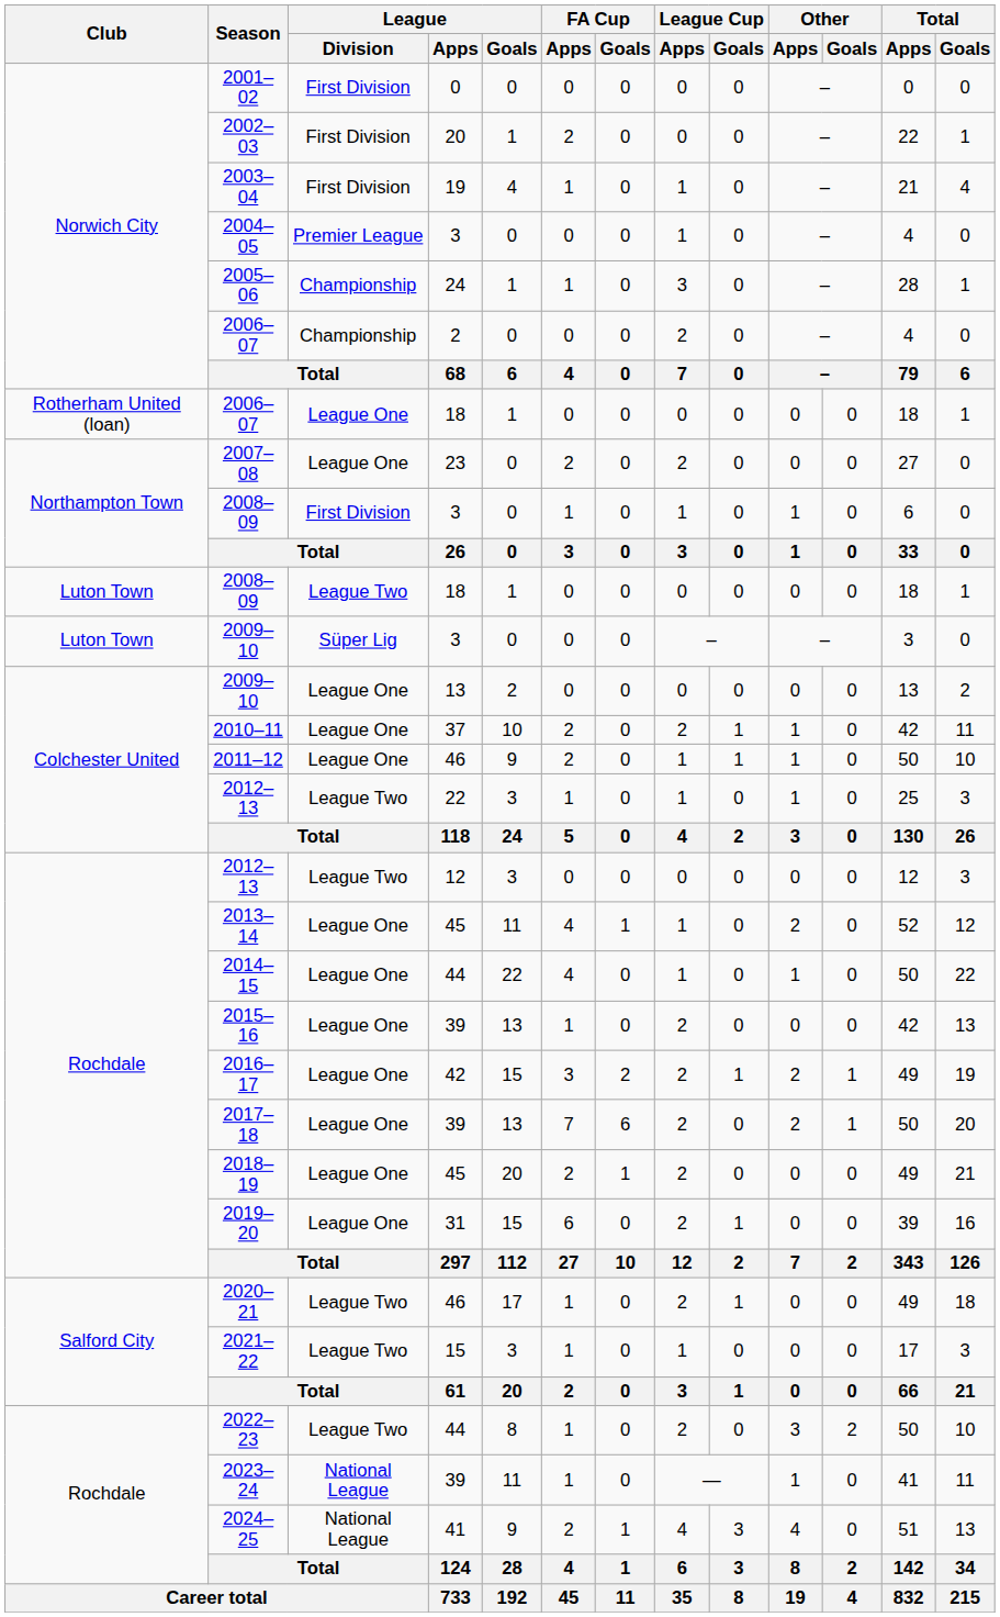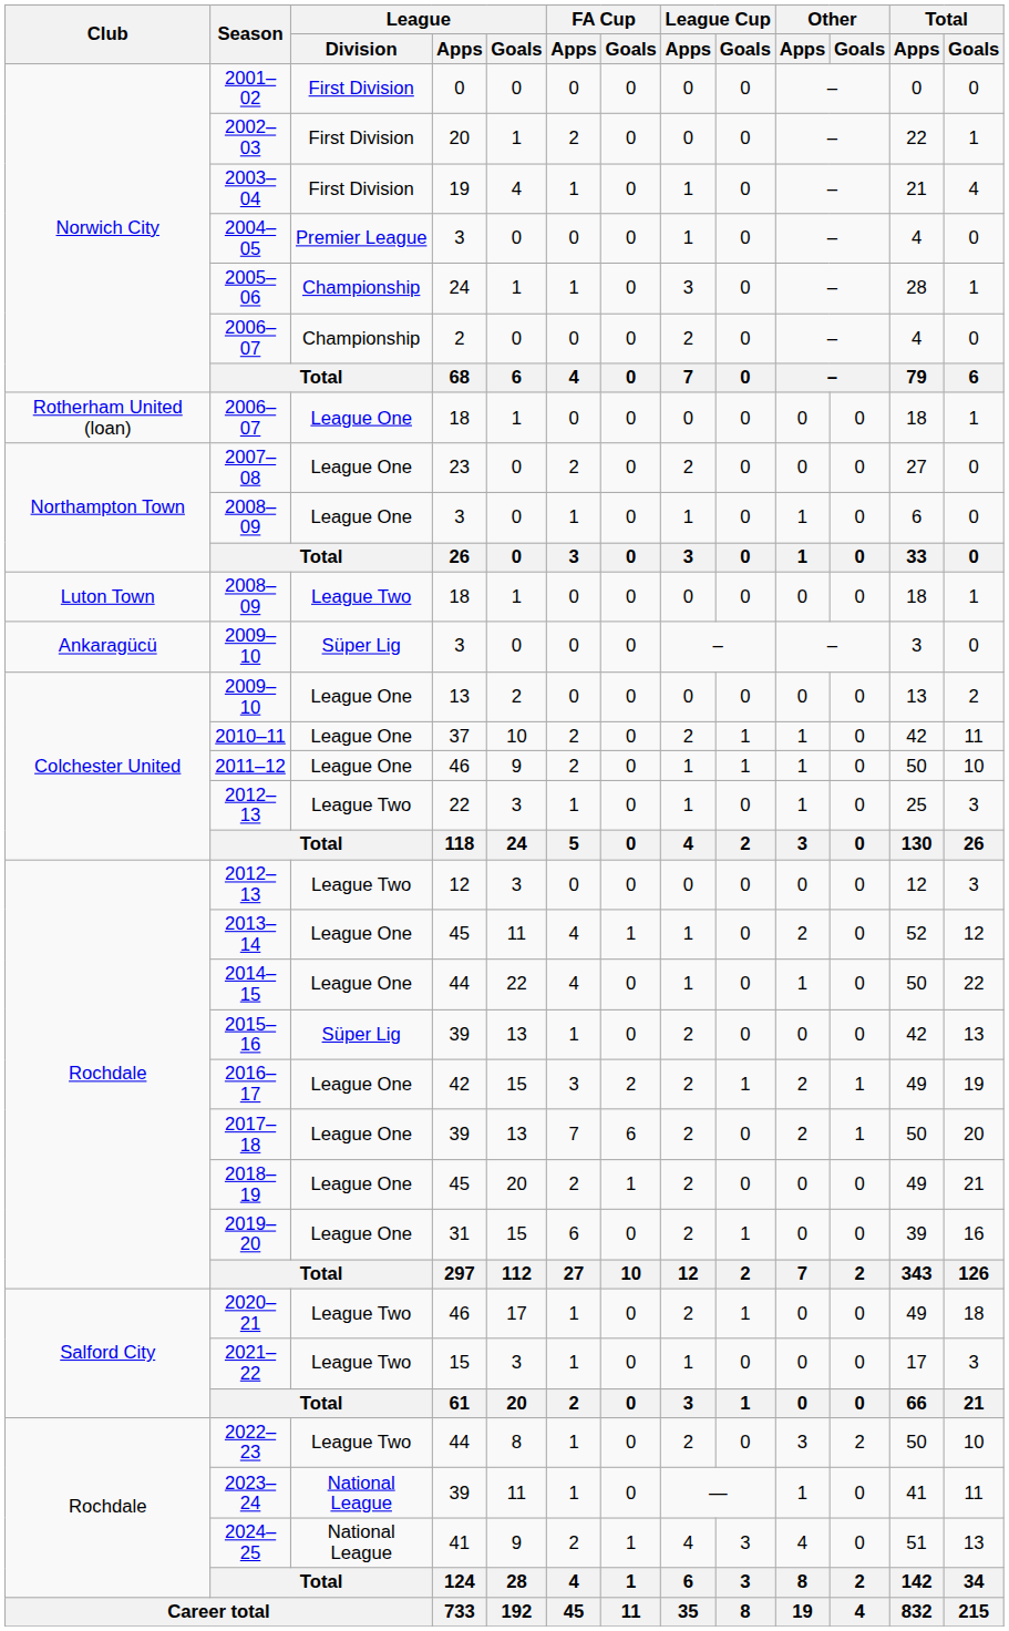 <table class="wikitable" style="text-align: center">
 <tr>
 <th rowspan="2">Club</th>
 <th rowspan="2">Season</th>
 <th colspan="3">League</th>
 <th colspan="2">FA Cup</th>
 <th colspan="2">League Cup</th>
 <th colspan="2">Other</th>
 <th colspan="2">Total</th>
 </tr>
 <tr>
 <th>Division</th>
 <th>Apps</th>
 <th>Goals</th>
 <th>Apps</th>
 <th>Goals</th>
 <th>Apps</th>
 <th>Goals</th>
 <th>Apps</th>
 <th>Goals</th>
 <th>Apps</th>
 <th>Goals</th>
 </tr>
 <tr>
 <td rowspan="7"><a href='#'>Norwich City</a></td>
 <td><a href='#'>2001–02</a></td>
 <td><a href='#'>First Division</a></td>
 <td>0</td>
 <td>0</td>
 <td>0</td>
 <td>0</td>
 <td>0</td>
 <td>0</td>
 <td colspan="2">–</td>
 <td>0</td>
 <td>0</td>
 </tr>
 <tr>
 <td><a href='#'>2002–03</a></td>
 <td>First Division</td>
 <td>20</td>
 <td>1</td>
 <td>2</td>
 <td>0</td>
 <td>0</td>
 <td>0</td>
 <td colspan="2">–</td>
 <td>22</td>
 <td>1</td>
 </tr>
 <tr>
 <td><a href='#'>2003–04</a></td>
 <td>First Division</td>
 <td>19</td>
 <td>4</td>
 <td>1</td>
 <td>0</td>
 <td>1</td>
 <td>0</td>
 <td colspan="2">–</td>
 <td>21</td>
 <td>4</td>
 </tr>
 <tr>
 <td><a href='#'>2004–05</a></td>
 <td><a href='#'>Premier League</a></td>
 <td>3</td>
 <td>0</td>
 <td>0</td>
 <td>0</td>
 <td>1</td>
 <td>0</td>
 <td colspan="2">–</td>
 <td>4</td>
 <td>0</td>
 </tr>
 <tr>
 <td><a href='#'>2005–06</a></td>
 <td><a href='#'>Championship</a></td>
 <td>24</td>
 <td>1</td>
 <td>1</td>
 <td>0</td>
 <td>3</td>
 <td>0</td>
 <td colspan="2">–</td>
 <td>28</td>
 <td>1</td>
 </tr>
 <tr>
 <td><a href='#'>2006–07</a></td>
 <td>Championship</td>
 <td>2</td>
 <td>0</td>
 <td>0</td>
 <td>0</td>
 <td>2</td>
 <td>0</td>
 <td colspan="2">–</td>
 <td>4</td>
 <td>0</td>
 </tr>
 <tr>
 <th colspan="2">Total</th>
 <th>68</th>
 <th>6</th>
 <th>4</th>
 <th>0</th>
 <th>7</th>
 <th>0</th>
 <th colspan="2">–</th>
 <th>79</th>
 <th>6</th>
 </tr>
 <tr>
 <td><a href='#'>Rotherham United</a> (loan)</td>
 <td><a href='#'>2006–07</a></td>
 <td><a href='#'>League One</a></td>
 <td>18</td>
 <td>1</td>
 <td>0</td>
 <td>0</td>
 <td>0</td>
 <td>0</td>
 <td>0</td>
 <td>0</td>
 <td>18</td>
 <td>1</td>
 </tr>
 <tr>
 <td rowspan="3"><a href='#'>Northampton Town</a></td>
 <td><a href='#'>2007–08</a></td>
 <td>League One</td>
 <td>23</td>
 <td>0</td>
 <td>2</td>
 <td>0</td>
 <td>2</td>
 <td>0</td>
 <td>0</td>
 <td>0</td>
 <td>27</td>
 <td>0</td>
 </tr>
 <tr>
 <td><a href='#'>2008–09</a></td>
-<td><a href='#'>First Division</a></td>
+<td>League One</td>
 <td>3</td>
 <td>0</td>
 <td>1</td>
 <td>0</td>
 <td>1</td>
 <td>0</td>
 <td>1</td>
 <td>0</td>
 <td>6</td>
 <td>0</td>
 </tr>
 <tr>
 <th colspan="2">Total</th>
 <th>26</th>
 <th>0</th>
 <th>3</th>
 <th>0</th>
 <th>3</th>
 <th>0</th>
 <th>1</th>
 <th>0</th>
 <th>33</th>
 <th>0</th>
 </tr>
 <tr>
 <td><a href='#'>Luton Town</a></td>
 <td><a href='#'>2008–09</a></td>
 <td><a href='#'>League Two</a></td>
 <td>18</td>
 <td>1</td>
 <td>0</td>
 <td>0</td>
 <td>0</td>
 <td>0</td>
 <td>0</td>
 <td>0</td>
 <td>18</td>
 <td>1</td>
 </tr>
 <tr>
-<td><a href='#'>Luton Town</a></td>
+<td><a href='#'>Ankaragücü</a></td>
 <td><a href='#'>2009–10</a></td>
 <td><a href='#'>Süper Lig</a></td>
 <td>3</td>
 <td>0</td>
 <td>0</td>
 <td>0</td>
 <td colspan="2">–</td>
 <td colspan="2">–</td>
 <td>3</td>
 <td>0</td>
 </tr>
 <tr>
 <td rowspan="5"><a href='#'>Colchester United</a></td>
 <td><a href='#'>2009–10</a></td>
 <td>League One</td>
 <td>13</td>
 <td>2</td>
 <td>0</td>
 <td>0</td>
 <td>0</td>
 <td>0</td>
 <td>0</td>
 <td>0</td>
 <td>13</td>
 <td>2</td>
 </tr>
 <tr>
 <td><a href='#'>2010–11</a></td>
 <td>League One</td>
 <td>37</td>
 <td>10</td>
 <td>2</td>
 <td>0</td>
 <td>2</td>
 <td>1</td>
 <td>1</td>
 <td>0</td>
 <td>42</td>
 <td>11</td>
 </tr>
 <tr>
 <td><a href='#'>2011–12</a></td>
 <td>League One</td>
 <td>46</td>
 <td>9</td>
 <td>2</td>
 <td>0</td>
 <td>1</td>
 <td>1</td>
 <td>1</td>
 <td>0</td>
 <td>50</td>
 <td>10</td>
 </tr>
 <tr>
 <td><a href='#'>2012–13</a></td>
 <td>League Two</td>
 <td>22</td>
 <td>3</td>
 <td>1</td>
 <td>0</td>
 <td>1</td>
 <td>0</td>
 <td>1</td>
 <td>0</td>
 <td>25</td>
 <td>3</td>
 </tr>
 <tr>
 <th colspan="2">Total</th>
 <th>118</th>
 <th>24</th>
 <th>5</th>
 <th>0</th>
 <th>4</th>
 <th>2</th>
 <th>3</th>
 <th>0</th>
 <th>130</th>
 <th>26</th>
 </tr>
 <tr>
 <td rowspan="9"><a href='#'>Rochdale</a></td>
 <td><a href='#'>2012–13</a></td>
 <td>League Two</td>
 <td>12</td>
 <td>3</td>
 <td>0</td>
 <td>0</td>
 <td>0</td>
 <td>0</td>
 <td>0</td>
 <td>0</td>
 <td>12</td>
 <td>3</td>
 </tr>
 <tr>
 <td><a href='#'>2013–14</a></td>
 <td>League One</td>
 <td>45</td>
 <td>11</td>
 <td>4</td>
 <td>1</td>
 <td>1</td>
 <td>0</td>
 <td>2</td>
 <td>0</td>
 <td>52</td>
 <td>12</td>
 </tr>
 <tr>
 <td><a href='#'>2014–15</a></td>
 <td>League One</td>
 <td>44</td>
 <td>22</td>
 <td>4</td>
 <td>0</td>
 <td>1</td>
 <td>0</td>
 <td>1</td>
 <td>0</td>
 <td>50</td>
 <td>22</td>
 </tr>
 <tr>
 <td><a href='#'>2015–16</a></td>
-<td>League One</td>
+<td><a href='#'>Süper Lig</a></td>
 <td>39</td>
 <td>13</td>
 <td>1</td>
 <td>0</td>
 <td>2</td>
 <td>0</td>
 <td>0</td>
 <td>0</td>
 <td>42</td>
 <td>13</td>
 </tr>
 <tr>
 <td><a href='#'>2016–17</a></td>
 <td>League One</td>
 <td>42</td>
 <td>15</td>
 <td>3</td>
 <td>2</td>
 <td>2</td>
 <td>1</td>
 <td>2</td>
 <td>1</td>
 <td>49</td>
 <td>19</td>
 </tr>
 <tr>
 <td><a href='#'>2017–18</a></td>
 <td>League One</td>
 <td>39</td>
 <td>13</td>
 <td>7</td>
 <td>6</td>
 <td>2</td>
 <td>0</td>
 <td>2</td>
 <td>1</td>
 <td>50</td>
 <td>20</td>
 </tr>
 <tr>
 <td><a href='#'>2018–19</a></td>
 <td>League One</td>
 <td>45</td>
 <td>20</td>
 <td>2</td>
 <td>1</td>
 <td>2</td>
 <td>0</td>
 <td>0</td>
 <td>0</td>
 <td>49</td>
 <td>21</td>
 </tr>
 <tr>
 <td><a href='#'>2019–20</a></td>
 <td>League One</td>
 <td>31</td>
 <td>15</td>
 <td>6</td>
 <td>0</td>
 <td>2</td>
 <td>1</td>
 <td>0</td>
 <td>0</td>
 <td>39</td>
 <td>16</td>
 </tr>
 <tr>
 <th colspan="2">Total</th>
 <th>297</th>
 <th>112</th>
 <th>27</th>
 <th>10</th>
 <th>12</th>
 <th>2</th>
 <th>7</th>
 <th>2</th>
 <th>343</th>
 <th>126</th>
 </tr>
 <tr>
 <td rowspan="3"><a href='#'>Salford City</a></td>
 <td><a href='#'>2020–21</a></td>
 <td>League Two</td>
 <td>46</td>
 <td>17</td>
 <td>1</td>
 <td>0</td>
 <td>2</td>
 <td>1</td>
 <td>0</td>
 <td>0</td>
 <td>49</td>
 <td>18</td>
 </tr>
 <tr>
 <td><a href='#'>2021–22</a></td>
 <td>League Two</td>
 <td>15</td>
 <td>3</td>
 <td>1</td>
 <td>0</td>
 <td>1</td>
 <td>0</td>
 <td>0</td>
 <td>0</td>
 <td>17</td>
 <td>3</td>
 </tr>
 <tr>
 <th colspan="2">Total</th>
 <th>61</th>
 <th>20</th>
 <th>2</th>
 <th>0</th>
 <th>3</th>
 <th>1</th>
 <th>0</th>
 <th>0</th>
 <th>66</th>
 <th>21</th>
 </tr>
 <tr>
 <td rowspan="4">Rochdale</td>
 <td><a href='#'>2022–23</a></td>
 <td>League Two</td>
 <td>44</td>
 <td>8</td>
 <td>1</td>
 <td>0</td>
 <td>2</td>
 <td>0</td>
 <td>3</td>
 <td>2</td>
 <td>50</td>
 <td>10</td>
 </tr>
 <tr>
 <td><a href='#'>2023–24</a></td>
 <td><a href='#'>National League</a></td>
 <td>39</td>
 <td>11</td>
 <td>1</td>
 <td>0</td>
 <td colspan="2">—</td>
 <td>1</td>
 <td>0</td>
 <td>41</td>
 <td>11</td>
 </tr>
 <tr>
 <td><a href='#'>2024–25</a></td>
 <td>National League</td>
 <td>41</td>
 <td>9</td>
 <td>2</td>
 <td>1</td>
 <td>4</td>
 <td>3</td>
 <td>4</td>
 <td>0</td>
 <td>51</td>
 <td>13</td>
 </tr>
 <tr>
 <th colspan="2">Total</th>
 <th>124</th>
 <th>28</th>
 <th>4</th>
 <th>1</th>
 <th>6</th>
 <th>3</th>
 <th>8</th>
 <th>2</th>
 <th>142</th>
 <th>34</th>
 </tr>
 <tr>
 <th colspan="3">Career total</th>
 <th>733</th>
 <th>192</th>
 <th>45</th>
 <th>11</th>
 <th>35</th>
 <th>8</th>
 <th>19</th>
 <th>4</th>
 <th>832</th>
 <th>215</th>
 </tr>
 </table>
